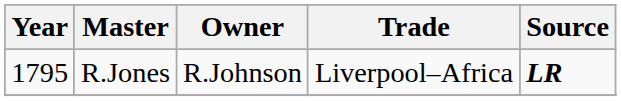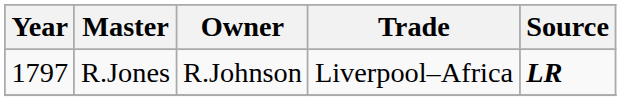 <table class=" wikitable">
 <tr>
 <th>Year</th>
 <th>Master</th>
 <th>Owner</th>
 <th>Trade</th>
 <th>Source</th>
 </tr>
 <tr>
-<td>1795</td>
+<td>1797</td>
 <td>R.Jones</td>
 <td>R.Johnson</td>
 <td>Liverpool–Africa</td>
 <td><strong><em>LR</em></strong></td>
 </tr>
 <tr>
 </tr>
 </table>
